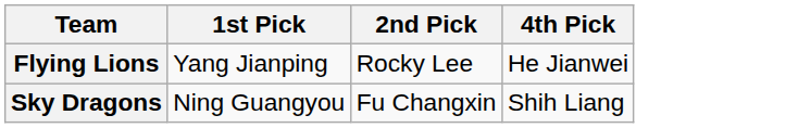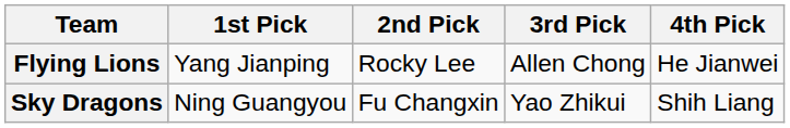 <table class="wikitable">
 <tr>
 <th>Team</th>
 <th>1st Pick</th>
 <th>2nd Pick</th>
+<th>3rd Pick</th>
 <th>4th Pick</th>
 </tr>
 <tr>
 <th>Flying Lions</th>
 <td>Yang Jianping</td>
 <td>Rocky Lee</td>
+<td>Allen Chong</td>
 <td>He Jianwei</td>
 </tr>
 <tr>
 <th>Sky Dragons</th>
 <td>Ning Guangyou</td>
 <td>Fu Changxin</td>
+<td>Yao Zhikui</td>
 <td>Shih Liang</td>
 </tr>
 </table>
